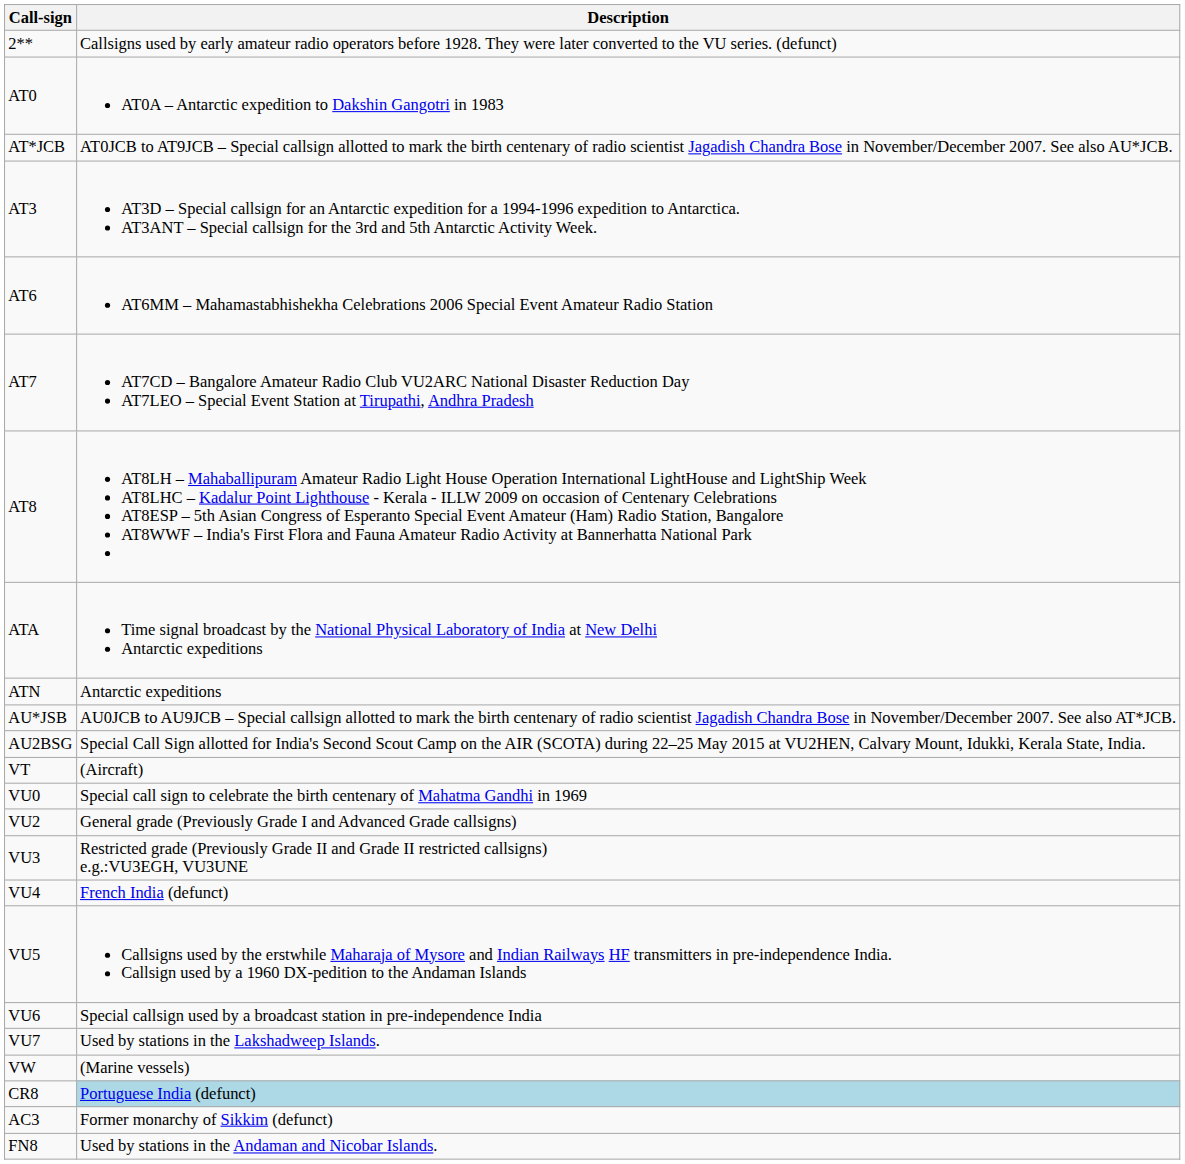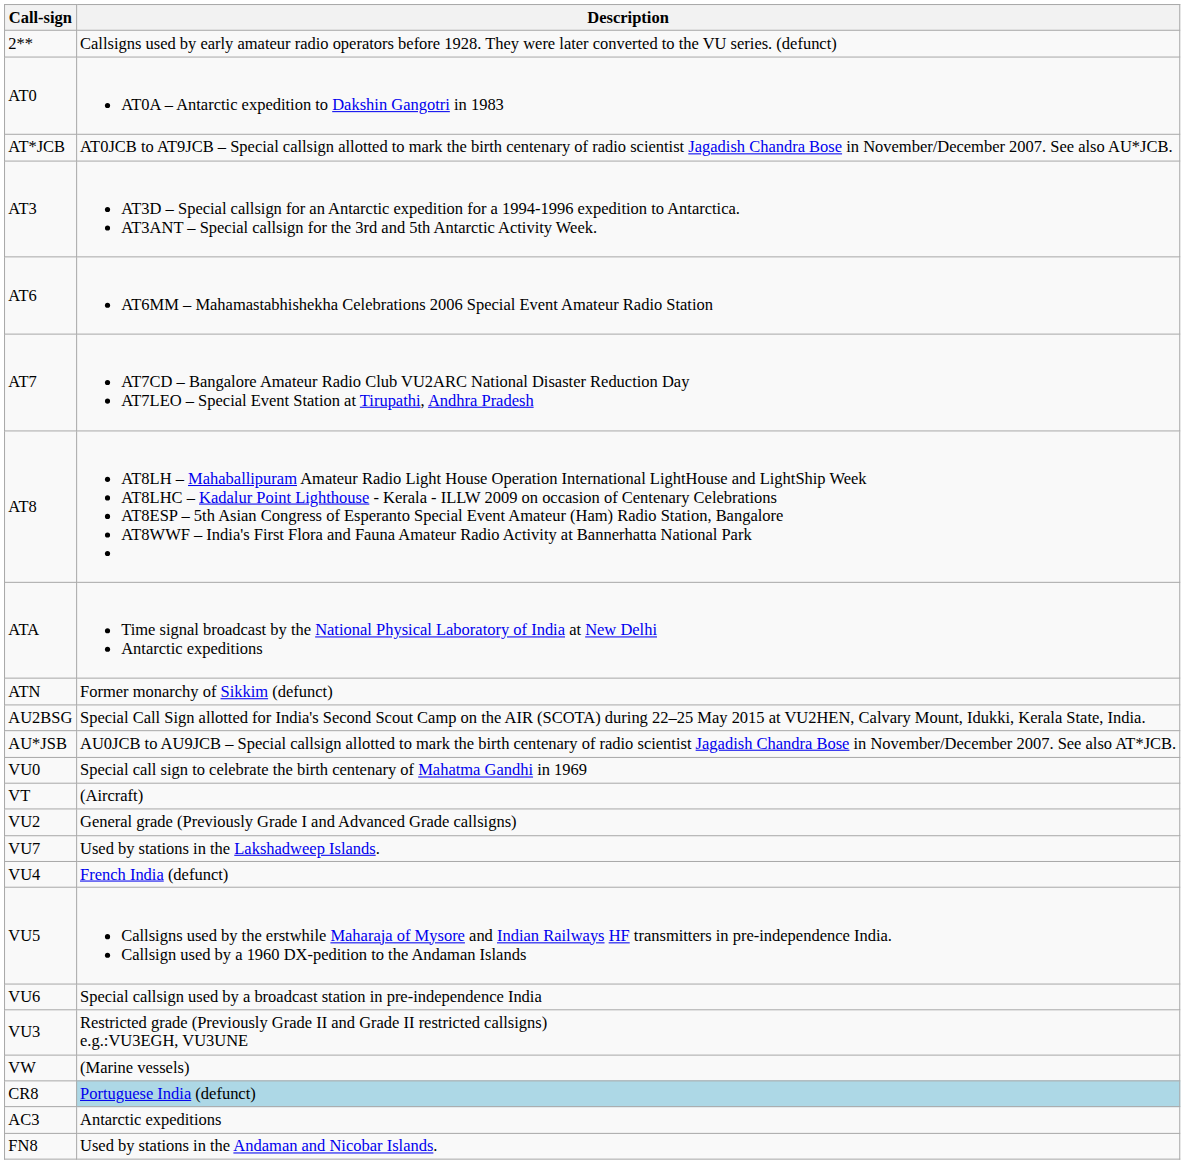 <table class="wikitable sortable">
 <tr>
 <th>Call-sign</th>
 <th>Description</th>
 </tr>
 <tr>
 <td>2**</td>
 <td>Callsigns used by early amateur radio operators before 1928. They were later converted to the VU series. (defunct)</td>
 </tr>
 <tr>
 <td>AT0</td>
 <td><br><ul><li>AT0A – Antarctic expedition to <a href='#'>Dakshin Gangotri</a> in 1983</li></ul></td>
 </tr>
 <tr>
 <td>AT*JCB</td>
 <td>AT0JCB to AT9JCB – Special callsign allotted to mark the birth centenary of radio scientist <a href='#'>Jagadish Chandra Bose</a> in November/December 2007. See also AU*JCB.</td>
 </tr>
 <tr>
 <td>AT3</td>
 <td><br><ul><li>AT3D – Special callsign for an Antarctic expedition for a 1994-1996 expedition to Antarctica.</li><li>AT3ANT – Special callsign for the 3rd and 5th Antarctic Activity Week.</li></ul></td>
 </tr>
 <tr>
 <td>AT6</td>
 <td><br><ul><li>AT6MM – Mahamastabhishekha Celebrations 2006 Special Event Amateur Radio Station</li></ul></td>
 </tr>
 <tr>
 <td>AT7</td>
 <td><br><ul><li>AT7CD – Bangalore Amateur Radio Club VU2ARC National Disaster Reduction Day</li><li>AT7LEO – Special Event Station at <a href='#'>Tirupathi</a>, <a href='#'>Andhra Pradesh</a></li></ul></td>
 </tr>
 <tr>
 <td>AT8</td>
 <td><br><ul><li>AT8LH – <a href='#'>Mahaballipuram</a> Amateur Radio Light House Operation International LightHouse and LightShip Week</li><li>AT8LHC – <a href='#'>Kadalur Point Lighthouse</a> - Kerala - ILLW 2009 on occasion of Centenary Celebrations </li><li>AT8ESP – 5th Asian Congress of Esperanto Special Event Amateur (Ham) Radio Station, Bangalore</li><li>AT8WWF – India's First Flora and Fauna Amateur Radio Activity at Bannerhatta National Park</li><li></li></ul></td>
 </tr>
 <tr>
 <td>ATA</td>
 <td><br><ul><li>Time signal broadcast by the <a href='#'>National Physical Laboratory of India</a> at <a href='#'>New Delhi</a></li><li>Antarctic expeditions</li></ul></td>
 </tr>
 <tr>
 <td>ATN</td>
-<td>Antarctic expeditions</td>
+<td>Former monarchy of <a href='#'>Sikkim</a> (defunct)</td>
+</tr>
+<tr>
+<td>AU2BSG</td>
+<td>Special Call Sign allotted for India's Second Scout Camp on the AIR (SCOTA) during 22–25 May 2015 at VU2HEN, Calvary Mount, Idukki, Kerala State, India.</td>
 </tr>
 <tr>
 <td>AU*JSB</td>
 <td>AU0JCB to AU9JCB – Special callsign allotted to mark the birth centenary of radio scientist <a href='#'>Jagadish Chandra Bose</a> in November/December 2007. See also AT*JCB.</td>
 </tr>
 <tr>
-<td>AU2BSG</td>
-<td>Special Call Sign allotted for India's Second Scout Camp on the AIR (SCOTA) during 22–25 May 2015 at VU2HEN, Calvary Mount, Idukki, Kerala State, India.</td>
+<td>VU0</td>
+<td>Special call sign to celebrate the birth centenary of <a href='#'>Mahatma Gandhi</a> in 1969</td>
 </tr>
 <tr>
 <td>VT</td>
 <td>(Aircraft)</td>
 </tr>
 <tr>
-<td>VU0</td>
-<td>Special call sign to celebrate the birth centenary of <a href='#'>Mahatma Gandhi</a> in 1969</td>
-</tr>
-<tr>
 <td>VU2</td>
 <td>General grade (Previously Grade I and Advanced Grade callsigns)</td>
 </tr>
 <tr>
-<td>VU3</td>
-<td>Restricted grade (Previously Grade II and Grade II restricted callsigns)<br>e.g.:VU3EGH, VU3UNE</td>
+<td>VU7</td>
+<td>Used by stations in the <a href='#'>Lakshadweep Islands</a>.</td>
 </tr>
 <tr>
 <td>VU4</td>
 <td><a href='#'>French India</a> (defunct)</td>
 </tr>
 <tr>
 <td>VU5</td>
 <td><br><ul><li>Callsigns used by the erstwhile <a href='#'>Maharaja of Mysore</a> and <a href='#'>Indian Railways</a> <a href='#'>HF</a> transmitters in pre-independence India.</li><li>Callsign used by a 1960 DX-pedition to the Andaman Islands</li></ul></td>
 </tr>
 <tr>
 <td>VU6</td>
 <td>Special callsign used by a broadcast station in pre-independence India</td>
 </tr>
 <tr>
-<td>VU7</td>
-<td>Used by stations in the <a href='#'>Lakshadweep Islands</a>.</td>
+<td>VU3</td>
+<td>Restricted grade (Previously Grade II and Grade II restricted callsigns)<br>e.g.:VU3EGH, VU3UNE</td>
 </tr>
 <tr>
 <td>VW</td>
 <td>(Marine vessels)</td>
 </tr>
 <tr>
 <td>CR8</td>
 <td style="background: lightblue;"><a href='#'>Portuguese India</a> (defunct)</td>
 </tr>
 <tr>
 <td>AC3</td>
-<td>Former monarchy of <a href='#'>Sikkim</a> (defunct)</td>
+<td>Antarctic expeditions</td>
 </tr>
 <tr>
 <td>FN8</td>
 <td>Used by stations in the <a href='#'>Andaman and Nicobar Islands</a>.</td>
 </tr>
 </table>
